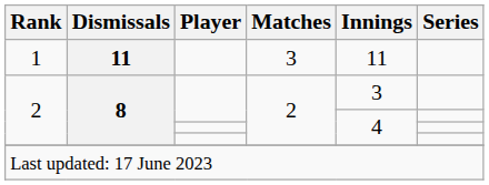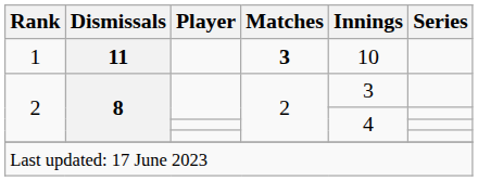 <table class="wikitable plainrowheaders sortable">
 <tr>
 <th scope=col>Rank</th>
 <th scope=col>Dismissals</th>
 <th scope=col>Player</th>
 <th scope=col>Matches</th>
 <th scope=col>Innings</th>
 <th scope=col>Series</th>
 </tr>
 <tr>
 <td align=center>1</td>
 <th scope=row style="text-align:center;">11</th>
 <td></td>
-<td align=center>3</td>
-<td align=center>11</td>
+<td align=center><strong>3</strong></td>
+<td align=center>10</td>
 <td></td>
 </tr>
 <tr>
 <td align=center rowspan=4>2</td>
 <th scope=row style=text-align:center; rowspan=4>8</th>
 <td rowspan=2></td>
 <td align=center rowspan=4>2</td>
 <td align=center>3</td>
 <td></td>
 </tr>
 <tr>
 <td align=center rowspan=3>4</td>
 <td></td>
 </tr>
 <tr>
 <td></td>
 <td></td>
 </tr>
 <tr>
 <td></td>
 <td></td>
 </tr>
 <tr>
 </tr>
 <tr class=sortbottom>
 <td colspan=6><small>Last updated: 17 June 2023</small></td>
 </tr>
 </table>
